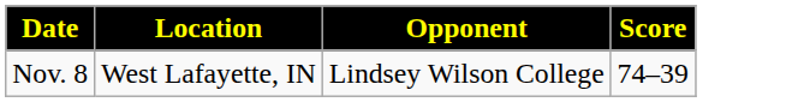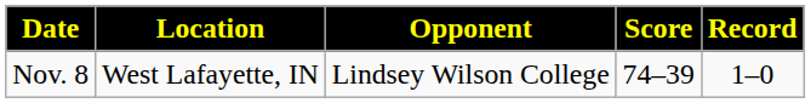 <table class="wikitable" style="text-align:center">
 <tr>
 <th style="background:black; color:yellow;">Date</th>
 <th style="background:black; color:yellow;">Location</th>
 <th style="background:black; color:yellow;">Opponent</th>
 <th style="background:black; color:yellow;">Score</th>
+<th style="background:black; color:yellow;">Record</th>
 </tr>
 <tr>
 <td>Nov. 8</td>
 <td>West Lafayette, IN</td>
 <td>Lindsey Wilson College</td>
 <td>74–39</td>
+<td>1–0</td>
 </tr>
 </table>
